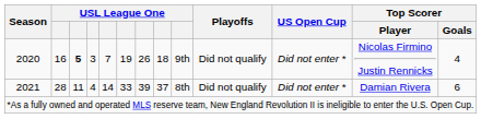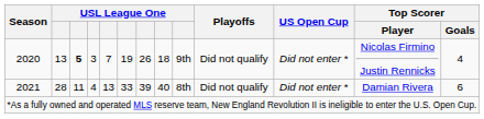 <table class="wikitable" style="text-align: center">
 <tr>
 <th rowspan="2" scope="col">Season</th>
 <th colspan="8" scope="col"><a href='#'>USL League One</a></th>
 <th rowspan="2" scope="col">Playoffs</th>
 <th rowspan="2" scope="col"><a href='#'>US Open Cup</a></th>
 <th colspan="3" scope="col">Top Scorer</th>
 </tr>
 <tr>
 <th></th>
 <th></th>
 <th></th>
 <th></th>
 <th></th>
 <th></th>
 <th></th>
 <th></th>
 <th class="unsortable">Player</th>
 <th class="unsortable">Goals</th>
 </tr>
 <tr>
 <td>2020</td>
-<td>16</td>
+<td>13</td>
 <td><strong>5</strong></td>
 <td>3</td>
 <td>7</td>
 <td>19</td>
 <td>26</td>
 <td>18</td>
 <td>9th</td>
 <td>Did not qualify</td>
 <td><em> Did not enter</em> *</td>
 <td> <a href='#'>Nicolas Firmino</a><hr> <a href='#'>Justin Rennicks</a></td>
 <td>4</td>
 </tr>
 <tr>
 <td>2021</td>
 <td>28</td>
 <td>11</td>
 <td>4</td>
-<td>14</td>
+<td>13</td>
 <td>33</td>
 <td>39</td>
-<td>37</td>
+<td>40</td>
 <td>8th</td>
 <td>Did not qualify</td>
 <td><em> Did not enter</em> *</td>
 <td> <a href='#'>Damian Rivera</a></td>
 <td>6</td>
 </tr>
 <tr>
 <td colspan="13"><small>*As a fully owned and operated <a href='#'>MLS</a> reserve team, New England Revolution II is ineligible to enter the U.S. Open Cup.</small></td>
 </tr>
 </table>
